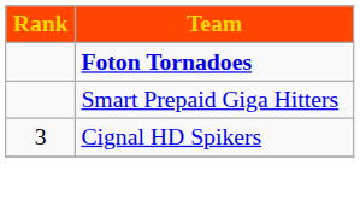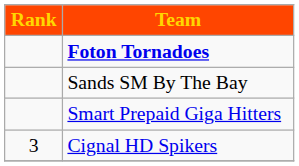 <table class="wikitable" style="text-align: center;">
 <tr>
 <th width=40 style="background:#FF4500; color:#FFD700;">Rank</th>
 <th width=180 style="background:#FF4500; color:#FFD700;">Team</th>
 </tr>
 <tr>
 <td></td>
 <td align="left"><strong><a href='#'>Foton Tornadoes</a></strong></td>
+</tr>
+<tr>
+<td></td>
+<td align="left">Sands SM By The Bay</td>
 </tr>
 <tr>
 <td></td>
 <td align="left"><a href='#'>Smart Prepaid Giga Hitters</a></td>
 </tr>
 <tr>
 <td>3</td>
 <td align="left"><a href='#'>Cignal HD Spikers</a></td>
 </tr>
 <tr>
 </tr>
 </table>
